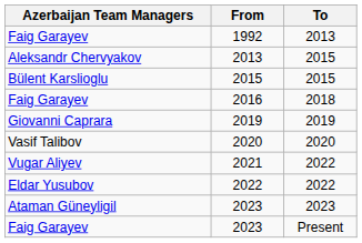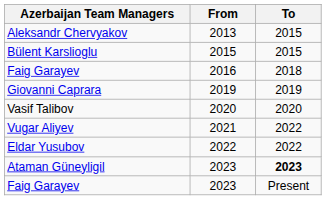 <table class=wikitable style="font-size:95%;">
 <tr>
 <th align="left" style="width: 15em">Azerbaijan Team Managers</th>
 <th align="left" style="width: 5em">From</th>
 <th align="left" style="width: 5em">To</th>
-</tr>
-<tr>
-<td> <a href='#'>Faig Garayev</a></td>
-<td align="center">1992</td>
-<td align="center">2013</td>
 </tr>
 <tr>
 <td> <a href='#'>Aleksandr Chervyakov</a></td>
 <td align="center">2013</td>
 <td align="center">2015</td>
 </tr>
 <tr>
 <td> <a href='#'>Bülent Karslioglu</a></td>
 <td align="center">2015</td>
 <td align="center">2015</td>
 </tr>
 <tr>
 <td> <a href='#'>Faig Garayev</a></td>
 <td align="center">2016</td>
 <td align="center">2018</td>
 </tr>
 <tr>
 <td> <a href='#'>Giovanni Caprara</a></td>
 <td align="center">2019</td>
 <td align="center">2019</td>
 </tr>
 <tr>
 <td> Vasif Talibov</td>
 <td align="center">2020</td>
 <td align="center">2020</td>
 </tr>
 <tr>
 <td> <a href='#'>Vugar Aliyev</a></td>
 <td align="center">2021</td>
 <td align="center">2022</td>
 </tr>
 <tr>
 <td> <a href='#'>Eldar Yusubov</a></td>
 <td align="center">2022</td>
 <td align="center">2022</td>
 </tr>
 <tr>
 <td> <a href='#'>Ataman Güneyligil</a></td>
 <td align="center">2023</td>
-<td align="center">2023</td>
+<td align="center"><strong>2023</strong></td>
 </tr>
 <tr>
 <td> <a href='#'>Faig Garayev</a></td>
 <td align="center">2023</td>
 <td align="center">Present</td>
 </tr>
 </table>
